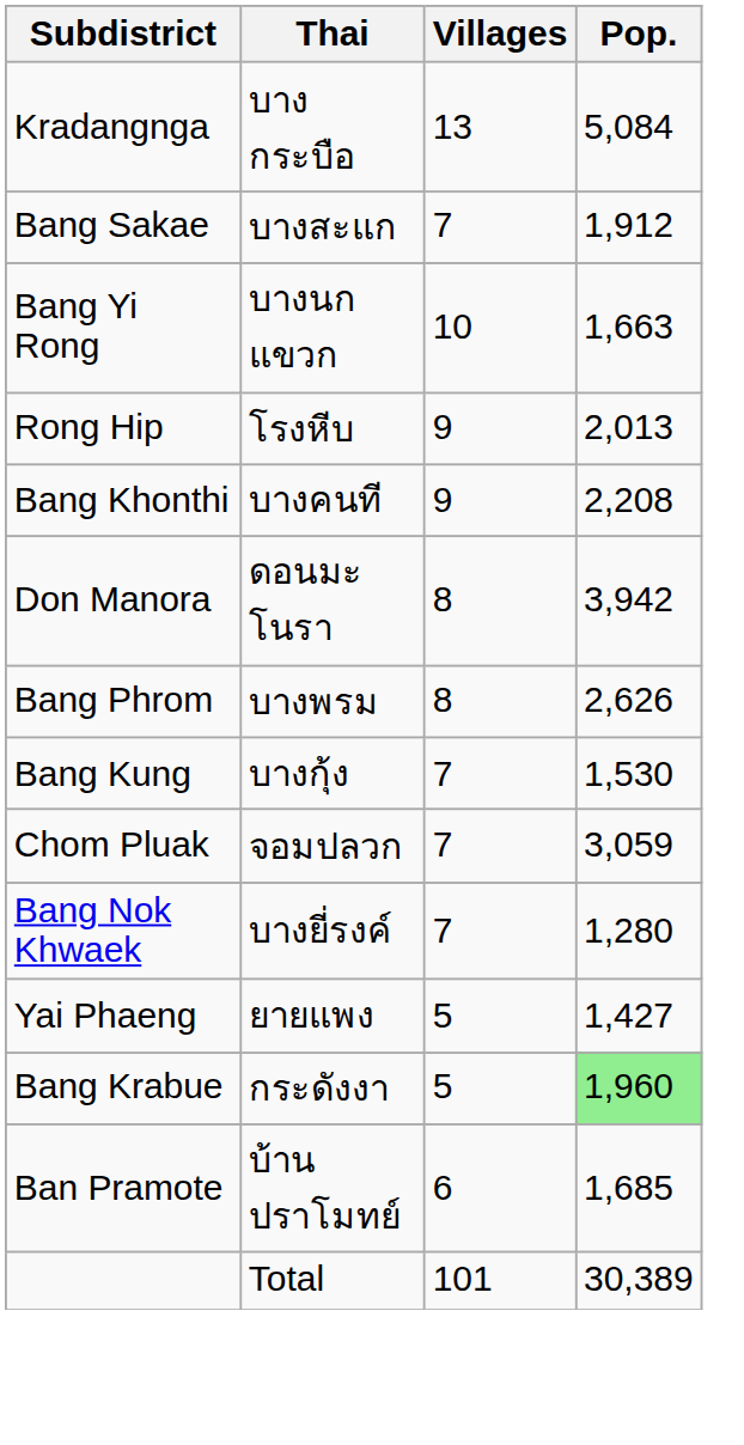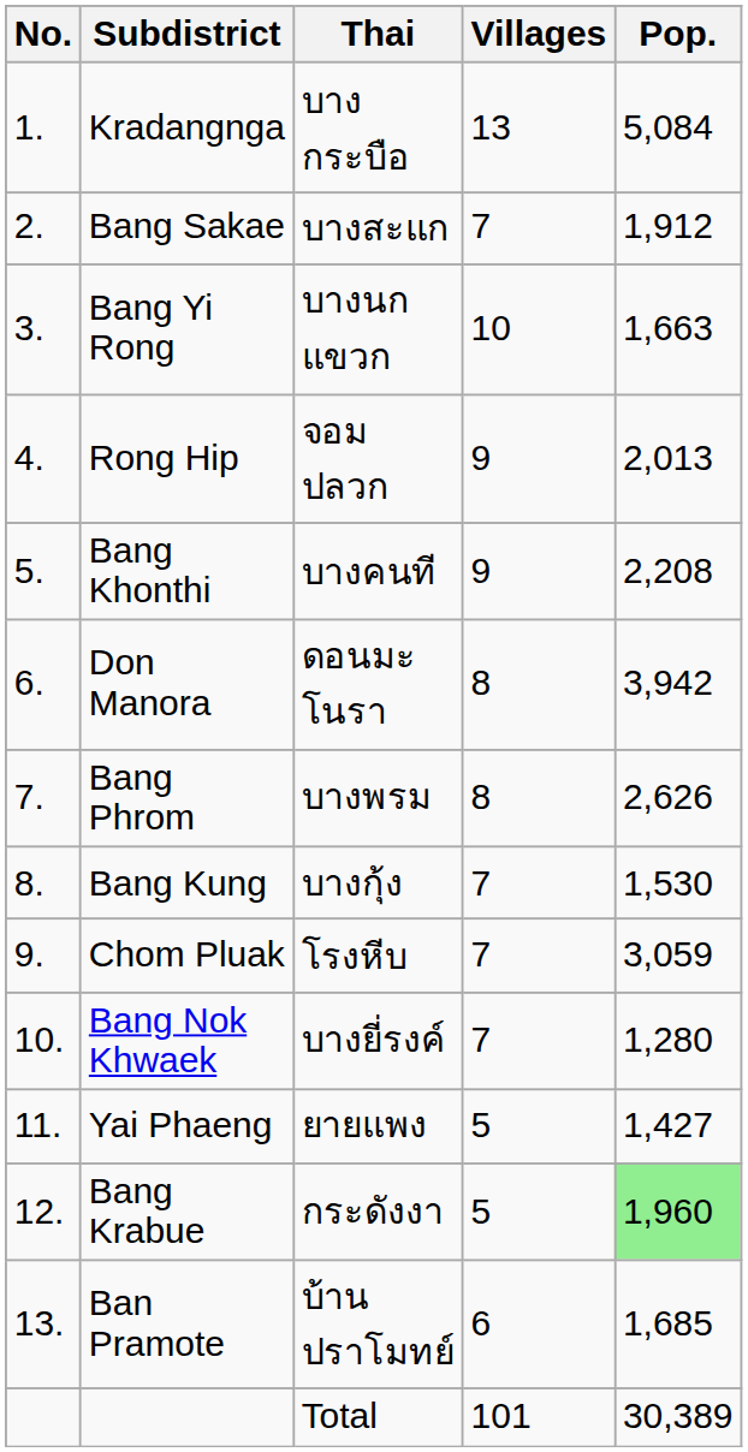 <table class="wikitable" style="width:50%;">
 <tr>
+<th>No.</th>
 <th>Subdistrict</th>
 <th>Thai</th>
 <th>Villages</th>
 <th>Pop.</th>
 </tr>
 <tr>
+<td>1.</td>
 <td>Kradangnga</td>
 <td>บางกระบือ</td>
 <td>13</td>
 <td>5,084</td>
 </tr>
 <tr>
+<td>2.</td>
 <td>Bang Sakae</td>
 <td>บางสะแก</td>
 <td>7</td>
 <td>1,912</td>
 </tr>
 <tr>
+<td>3.</td>
 <td>Bang Yi Rong</td>
 <td>บางนกแขวก</td>
 <td>10</td>
 <td>1,663</td>
 </tr>
 <tr>
+<td>4.</td>
 <td>Rong Hip</td>
-<td>โรงหีบ</td>
+<td>จอมปลวก</td>
 <td>9</td>
 <td>2,013</td>
 </tr>
 <tr>
+<td>5.</td>
 <td>Bang Khonthi</td>
 <td>บางคนที</td>
 <td>9</td>
 <td>2,208</td>
 </tr>
 <tr>
+<td>6.</td>
 <td>Don Manora</td>
 <td>ดอนมะโนรา</td>
 <td>8</td>
 <td>3,942</td>
 </tr>
 <tr>
+<td>7.</td>
 <td>Bang Phrom</td>
 <td>บางพรม</td>
 <td>8</td>
 <td>2,626</td>
 </tr>
 <tr>
+<td>8.</td>
 <td>Bang Kung</td>
 <td>บางกุ้ง</td>
 <td>7</td>
 <td>1,530</td>
 </tr>
 <tr>
+<td>9.</td>
 <td>Chom Pluak</td>
-<td>จอมปลวก</td>
+<td>โรงหีบ</td>
 <td>7</td>
 <td>3,059</td>
 </tr>
 <tr>
+<td>10.</td>
 <td><a href='#'>Bang Nok Khwaek</a></td>
 <td>บางยี่รงค์</td>
 <td>7</td>
 <td>1,280</td>
 </tr>
 <tr>
+<td>11.</td>
 <td>Yai Phaeng</td>
 <td>ยายแพง</td>
 <td>5</td>
 <td>1,427</td>
 </tr>
 <tr>
+<td>12.</td>
 <td>Bang Krabue</td>
 <td>กระดังงา</td>
 <td>5</td>
 <td style="background: lightgreen;">1,960</td>
 </tr>
 <tr>
+<td>13.</td>
 <td>Ban Pramote</td>
 <td>บ้านปราโมทย์</td>
 <td>6</td>
 <td>1,685</td>
 </tr>
 <tr>
 <td></td>
+<td></td>
 <td>Total</td>
 <td>101</td>
 <td>30,389</td>
 </tr>
 </table>
